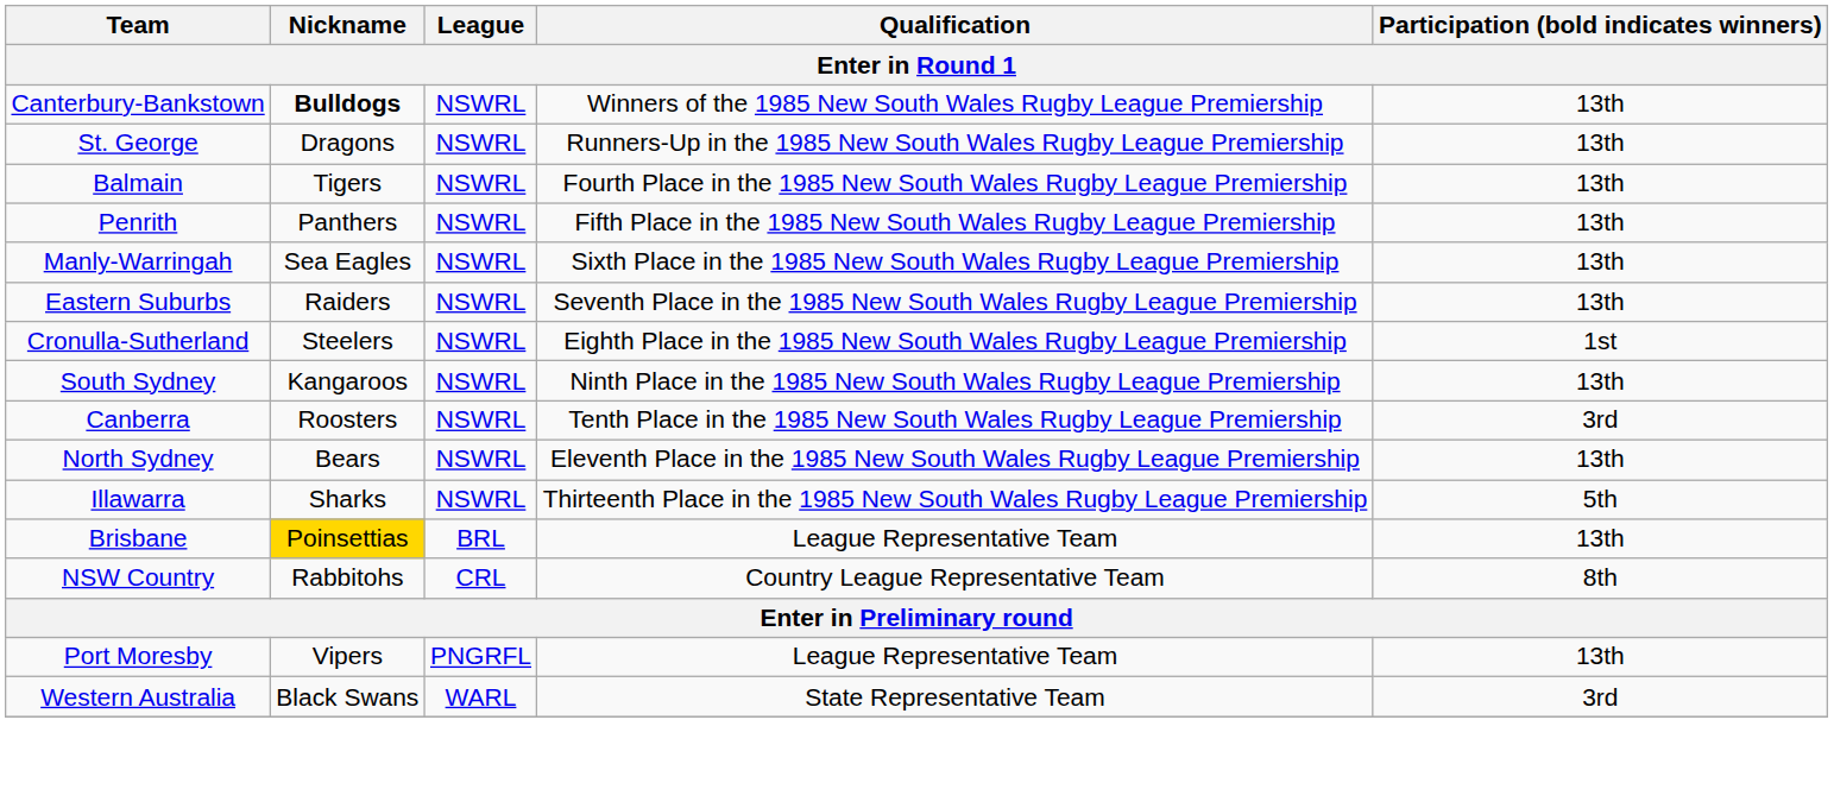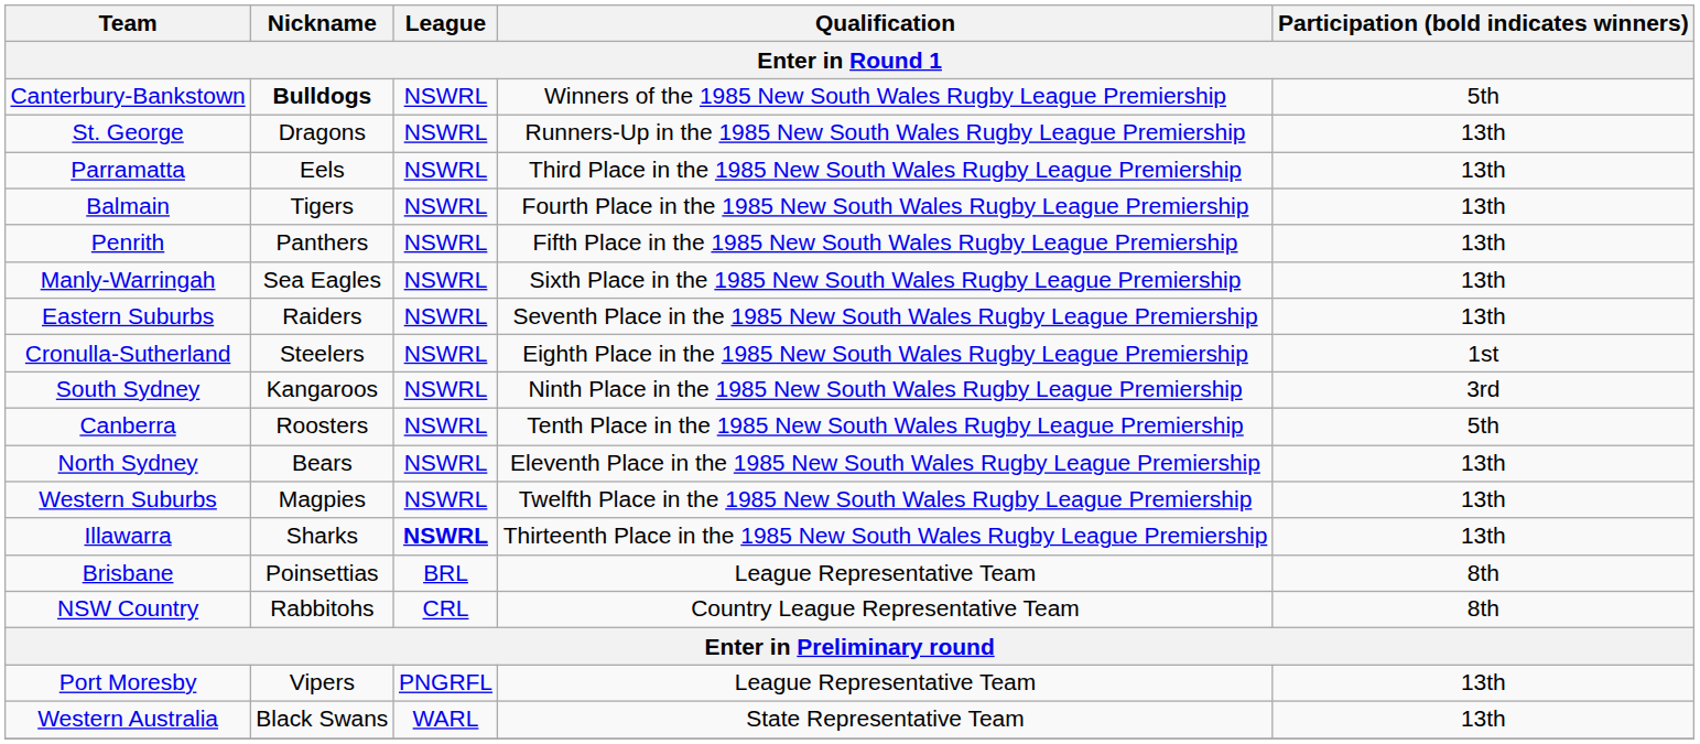 <table class="wikitable" style="text-align:center">
 <tr>
 <th>Team</th>
 <th>Nickname</th>
 <th>League</th>
 <th>Qualification</th>
 <th>Participation (bold indicates winners)</th>
 </tr>
 <tr>
 <th colspan=5>Enter in <a href='#'>Round 1</a></th>
 </tr>
 <tr>
 <td><a href='#'>Canterbury-Bankstown</a></td>
 <td><strong>Bulldogs</strong></td>
 <td><a href='#'>NSWRL</a></td>
 <td>Winners of the <a href='#'>1985 New South Wales Rugby League Premiership</a></td>
-<td>13th </td>
+<td>5th </td>
 </tr>
 <tr>
 <td><a href='#'>St. George</a></td>
 <td>Dragons</td>
 <td><a href='#'>NSWRL</a></td>
 <td>Runners-Up in the <a href='#'>1985 New South Wales Rugby League Premiership</a></td>
+<td>13th </td>
+</tr>
+<tr>
+<td><a href='#'>Parramatta</a></td>
+<td>Eels</td>
+<td><a href='#'>NSWRL</a></td>
+<td>Third Place in the <a href='#'>1985 New South Wales Rugby League Premiership</a></td>
 <td>13th </td>
 </tr>
 <tr>
 <td><a href='#'>Balmain</a></td>
 <td>Tigers</td>
 <td><a href='#'>NSWRL</a></td>
 <td>Fourth Place in the <a href='#'>1985 New South Wales Rugby League Premiership</a></td>
 <td>13th </td>
 </tr>
 <tr>
 <td><a href='#'>Penrith</a></td>
 <td>Panthers</td>
 <td><a href='#'>NSWRL</a></td>
 <td>Fifth Place in the <a href='#'>1985 New South Wales Rugby League Premiership</a></td>
 <td>13th </td>
 </tr>
 <tr>
 <td><a href='#'>Manly-Warringah</a></td>
 <td>Sea Eagles</td>
 <td><a href='#'>NSWRL</a></td>
 <td>Sixth Place in the <a href='#'>1985 New South Wales Rugby League Premiership</a></td>
 <td>13th </td>
 </tr>
 <tr>
 <td><a href='#'>Eastern Suburbs</a></td>
 <td>Raiders</td>
 <td><a href='#'>NSWRL</a></td>
 <td>Seventh Place in the <a href='#'>1985 New South Wales Rugby League Premiership</a></td>
 <td>13th </td>
 </tr>
 <tr>
 <td><a href='#'>Cronulla-Sutherland</a></td>
 <td>Steelers</td>
 <td><a href='#'>NSWRL</a></td>
 <td>Eighth Place in the <a href='#'>1985 New South Wales Rugby League Premiership</a></td>
 <td>1st</td>
 </tr>
 <tr>
 <td><a href='#'>South Sydney</a></td>
 <td>Kangaroos</td>
 <td><a href='#'>NSWRL</a></td>
 <td>Ninth Place in the <a href='#'>1985 New South Wales Rugby League Premiership</a></td>
-<td>13th </td>
+<td>3rd </td>
 </tr>
 <tr>
 <td><a href='#'>Canberra</a></td>
 <td>Roosters</td>
 <td><a href='#'>NSWRL</a></td>
 <td>Tenth Place in the <a href='#'>1985 New South Wales Rugby League Premiership</a></td>
-<td>3rd </td>
+<td>5th </td>
 </tr>
 <tr>
 <td><a href='#'>North Sydney</a></td>
 <td>Bears</td>
 <td><a href='#'>NSWRL</a></td>
 <td>Eleventh Place in the <a href='#'>1985 New South Wales Rugby League Premiership</a></td>
 <td>13th </td>
 </tr>
 <tr>
+<td><a href='#'>Western Suburbs</a></td>
+<td>Magpies</td>
+<td><a href='#'>NSWRL</a></td>
+<td>Twelfth Place in the <a href='#'>1985 New South Wales Rugby League Premiership</a></td>
+<td>13th </td>
+</tr>
+<tr>
 <td><a href='#'>Illawarra</a></td>
 <td>Sharks</td>
-<td><a href='#'>NSWRL</a></td>
+<td><strong><a href='#'>NSWRL</a></strong></td>
 <td>Thirteenth Place in the <a href='#'>1985 New South Wales Rugby League Premiership</a></td>
-<td>5th </td>
+<td>13th </td>
 </tr>
 <tr>
 <td><a href='#'>Brisbane</a></td>
-<td style="background: gold;">Poinsettias</td>
+<td>Poinsettias</td>
 <td><a href='#'>BRL</a></td>
 <td>League Representative Team</td>
-<td>13th </td>
+<td>8th </td>
 </tr>
 <tr>
 <td><a href='#'>NSW Country</a></td>
 <td>Rabbitohs</td>
 <td><a href='#'>CRL</a></td>
 <td>Country League Representative Team</td>
 <td>8th </td>
 </tr>
 <tr>
 <th colspan=5>Enter in <a href='#'>Preliminary round</a></th>
 </tr>
 <tr>
 <td><a href='#'>Port Moresby</a></td>
 <td>Vipers</td>
 <td><a href='#'>PNGRFL</a></td>
 <td>League Representative Team</td>
 <td>13th </td>
 </tr>
 <tr>
 <td><a href='#'>Western Australia</a></td>
 <td>Black Swans</td>
 <td><a href='#'>WARL</a></td>
 <td>State Representative Team</td>
-<td>3rd </td>
+<td>13th </td>
 </tr>
 <tr>
 </tr>
 </table>
